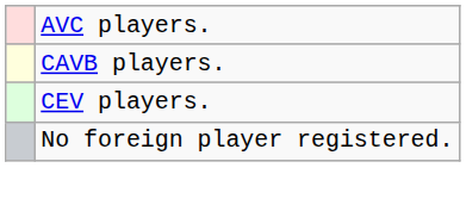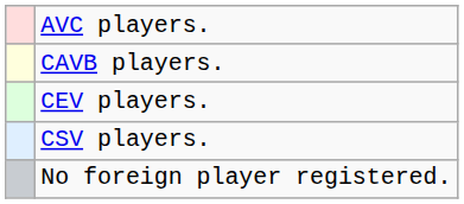 <table class="wikitable">
 <tr>
 <td style="width:10px; background:#ffdddd;"></td>
 <td><a href='#'>AVC</a> players.</td>
 </tr>
 <tr>
 <td style="width:10px; background:#ffffdd;"></td>
 <td><a href='#'>CAVB</a> players.</td>
 </tr>
 <tr>
 <td style="width:10px; background:#ddffdd;"></td>
 <td><a href='#'>CEV</a> players.</td>
 </tr>
 <tr>
+<td style="width:10px; background:#dfefff;"></td>
+<td><a href='#'>CSV</a> players.</td>
+</tr>
+<tr>
 <td style="width:10px; background:#c8ccd1;"></td>
 <td>No foreign player registered.</td>
 </tr>
 </table>
